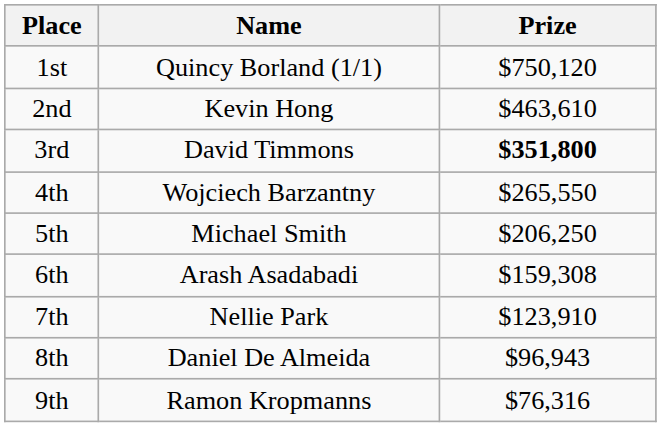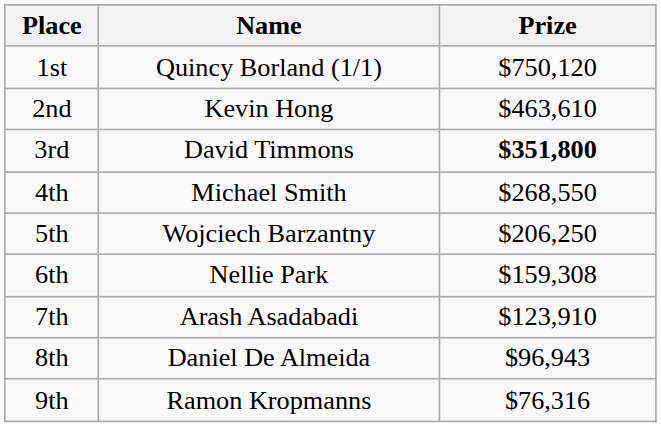 <table class="wikitable">
 <tr>
 <th width="50">Place</th>
 <th width="200">Name</th>
 <th width="125">Prize</th>
 </tr>
 <tr>
 <td align = "center">1st</td>
 <td align = "center"> Quincy Borland (1/1)</td>
 <td align = "center">$750,120</td>
 </tr>
 <tr>
 <td align = "center">2nd</td>
 <td align = "center"> Kevin Hong</td>
 <td align = "center">$463,610</td>
 </tr>
 <tr>
 <td align = "center">3rd</td>
 <td align = "center"> David Timmons</td>
 <td align = "center"><strong>$351,800</strong></td>
 </tr>
 <tr>
 <td align = "center">4th</td>
-<td align = "center"> Wojciech Barzantny</td>
-<td align = "center">$265,550</td>
+<td align = "center"> Michael Smith</td>
+<td align = "center">$268,550</td>
 </tr>
 <tr>
 <td align = "center">5th</td>
-<td align = "center"> Michael Smith</td>
+<td align = "center"> Wojciech Barzantny</td>
 <td align = "center">$206,250</td>
 </tr>
 <tr>
 <td align = "center">6th</td>
-<td align = "center"> Arash Asadabadi</td>
+<td align = "center"> Nellie Park</td>
 <td align = "center">$159,308</td>
 </tr>
 <tr>
 <td align = "center">7th</td>
-<td align = "center"> Nellie Park</td>
+<td align = "center"> Arash Asadabadi</td>
 <td align = "center">$123,910</td>
 </tr>
 <tr>
 <td align = "center">8th</td>
 <td align = "center"> Daniel De Almeida</td>
 <td align = "center">$96,943</td>
 </tr>
 <tr>
 <td align = "center">9th</td>
 <td align = "center"> Ramon Kropmanns</td>
 <td align = "center">$76,316</td>
 </tr>
 </table>
